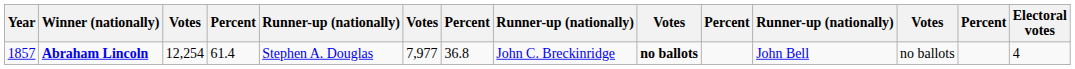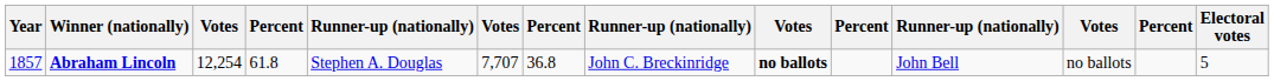 <table class="wikitable sortable">
 <tr>
 <th data-sort-type="number">Year</th>
 <th>Winner (nationally)</th>
 <th data-sort-type="number">Votes</th>
 <th data-sort-type="number">Percent</th>
 <th>Runner-up (nationally)</th>
 <th data-sort-type="number">Votes</th>
 <th data-sort-type="number">Percent</th>
 <th>Runner-up (nationally)</th>
 <th data-sort-type="number">Votes</th>
 <th data-sort-type="number">Percent</th>
 <th>Runner-up (nationally)</th>
 <th data-sort-type="number">Votes</th>
 <th data-sort-type="number">Percent</th>
 <th data-sort-type="number">Electoral<br>votes</th>
 </tr>
 <tr>
 <td style"text-align:left"><a href='#'>1857</a></td>
 <td><strong><a href='#'>Abraham Lincoln</a></strong></td>
 <td>12,254</td>
-<td>61.4</td>
+<td>61.8</td>
 <td><a href='#'>Stephen A. Douglas</a></td>
-<td>7,977</td>
+<td>7,707</td>
 <td>36.8</td>
 <td><a href='#'>John C. Breckinridge</a></td>
 <td><strong>no ballots</strong></td>
 <td></td>
 <td><a href='#'>John Bell</a></td>
 <td>no ballots</td>
 <td></td>
-<td>4</td>
+<td>5</td>
 </tr>
 </table>
